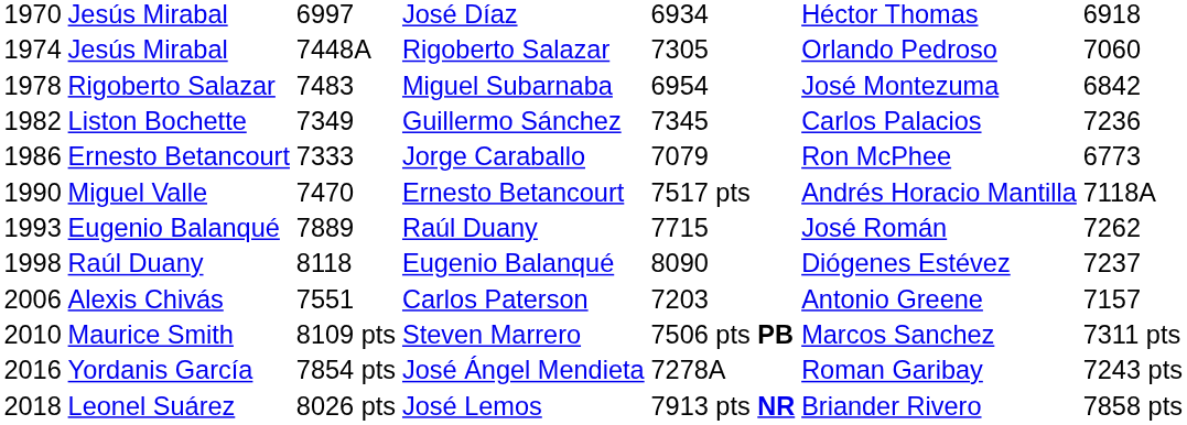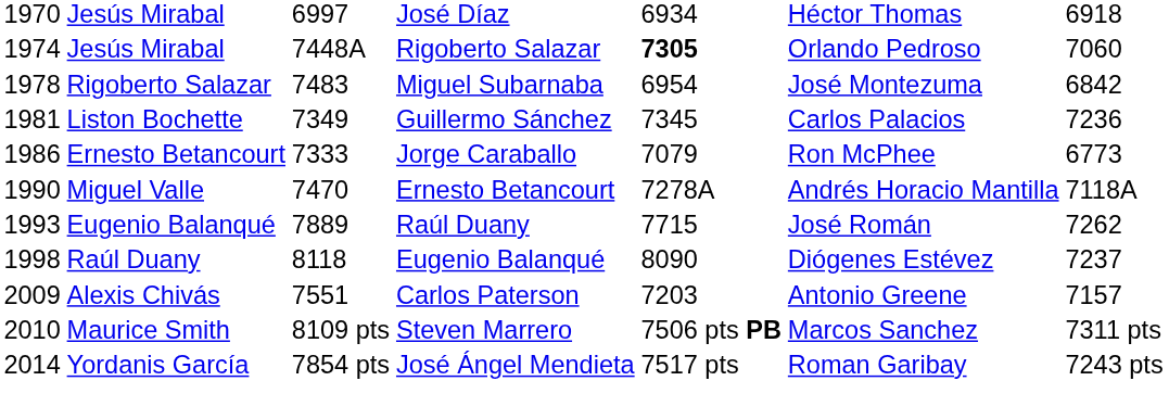 <table>
 <tr>
 <td>1970</td>
 <td><a href='#'>Jesús Mirabal</a><br> </td>
 <td>6997</td>
 <td><a href='#'>José Díaz</a><br> </td>
 <td>6934</td>
 <td><a href='#'>Héctor Thomas</a><br> </td>
 <td>6918</td>
 </tr>
 <tr>
 <td>1974</td>
 <td><a href='#'>Jesús Mirabal</a><br> </td>
 <td>7448A</td>
 <td><a href='#'>Rigoberto Salazar</a><br> </td>
-<td>7305</td>
+<td><strong>7305</strong></td>
 <td><a href='#'>Orlando Pedroso</a><br> </td>
 <td>7060</td>
 </tr>
 <tr>
 <td>1978</td>
 <td><a href='#'>Rigoberto Salazar</a><br> </td>
 <td>7483</td>
 <td><a href='#'>Miguel Subarnaba</a><br> </td>
 <td>6954</td>
 <td><a href='#'>José Montezuma</a><br> </td>
 <td>6842</td>
 </tr>
 <tr>
-<td>1982</td>
+<td>1981</td>
 <td><a href='#'>Liston Bochette</a><br> </td>
 <td>7349</td>
 <td><a href='#'>Guillermo Sánchez</a><br> </td>
 <td>7345</td>
 <td><a href='#'>Carlos Palacios</a><br> </td>
 <td>7236</td>
 </tr>
 <tr>
 <td>1986</td>
 <td><a href='#'>Ernesto Betancourt</a><br> </td>
 <td>7333</td>
 <td><a href='#'>Jorge Caraballo</a><br> </td>
 <td>7079</td>
 <td><a href='#'>Ron McPhee</a><br> </td>
 <td>6773</td>
 </tr>
 <tr>
 <td>1990</td>
 <td><a href='#'>Miguel Valle</a><br> </td>
 <td>7470</td>
 <td><a href='#'>Ernesto Betancourt</a><br> </td>
-<td>7517 pts</td>
+<td>7278A</td>
 <td><a href='#'>Andrés Horacio Mantilla</a><br></td>
 <td>7118A</td>
 </tr>
 <tr>
 <td>1993</td>
 <td><a href='#'>Eugenio Balanqué</a><br> </td>
 <td>7889</td>
 <td><a href='#'>Raúl Duany</a><br> </td>
 <td>7715</td>
 <td><a href='#'>José Román</a><br> </td>
 <td>7262</td>
 </tr>
 <tr>
 <td>1998</td>
 <td><a href='#'>Raúl Duany</a><br> </td>
 <td>8118</td>
 <td><a href='#'>Eugenio Balanqué</a><br> </td>
 <td>8090</td>
 <td><a href='#'>Diógenes Estévez</a><br> </td>
 <td>7237</td>
 </tr>
 <tr>
-<td>2006</td>
+<td>2009</td>
 <td><a href='#'>Alexis Chivás</a><br></td>
 <td>7551</td>
 <td><a href='#'>Carlos Paterson</a><br></td>
 <td>7203</td>
 <td><a href='#'>Antonio Greene</a><br> </td>
 <td>7157</td>
 </tr>
 <tr>
 <td>2010</td>
 <td><a href='#'>Maurice Smith</a><br></td>
 <td>8109 pts</td>
 <td><a href='#'>Steven Marrero</a><br></td>
 <td>7506 pts <strong>PB</strong></td>
 <td><a href='#'>Marcos Sanchez</a><br></td>
 <td>7311 pts</td>
 </tr>
 <tr>
-<td>2016</td>
+<td>2014</td>
 <td><a href='#'>Yordanis García</a><br></td>
 <td>7854 pts</td>
 <td><a href='#'>José Ángel Mendieta</a><br></td>
-<td>7278A</td>
+<td>7517 pts</td>
 <td><a href='#'>Roman Garibay</a><br></td>
 <td>7243 pts</td>
 </tr>
-<tr>
-<td>2018</td>
-<td><a href='#'>Leonel Suárez</a><br></td>
-<td>8026 pts</td>
-<td><a href='#'>José Lemos</a><br></td>
-<td>7913 pts <strong><a href='#'>NR</a></strong></td>
-<td><a href='#'>Briander Rivero</a><br></td>
-<td>7858 pts</td>
-</tr>
 </table>
